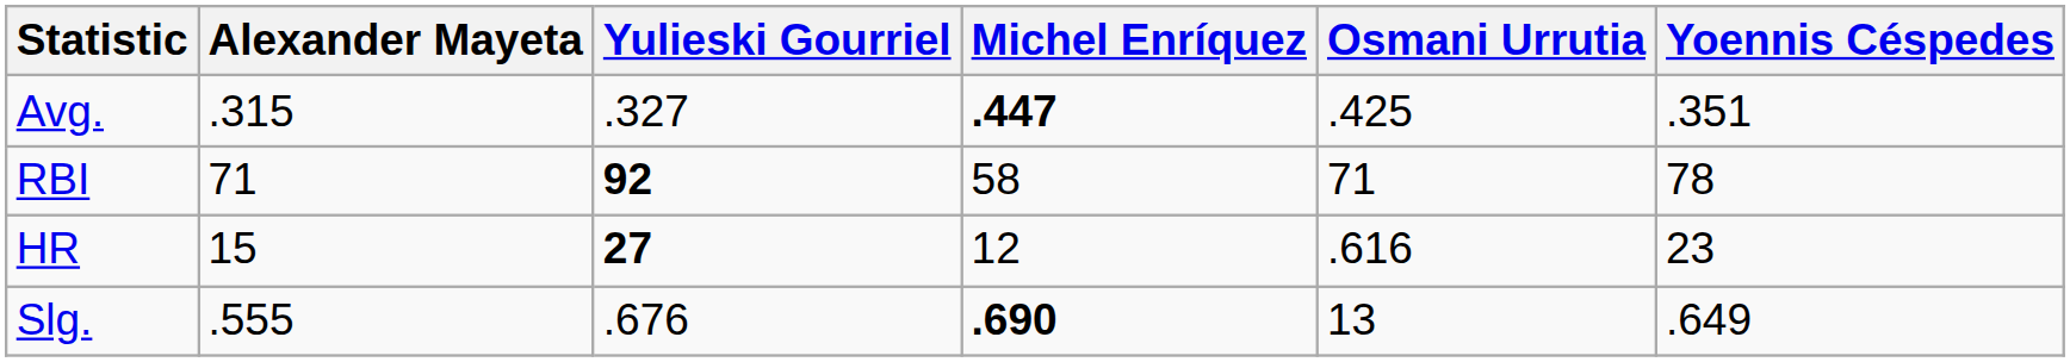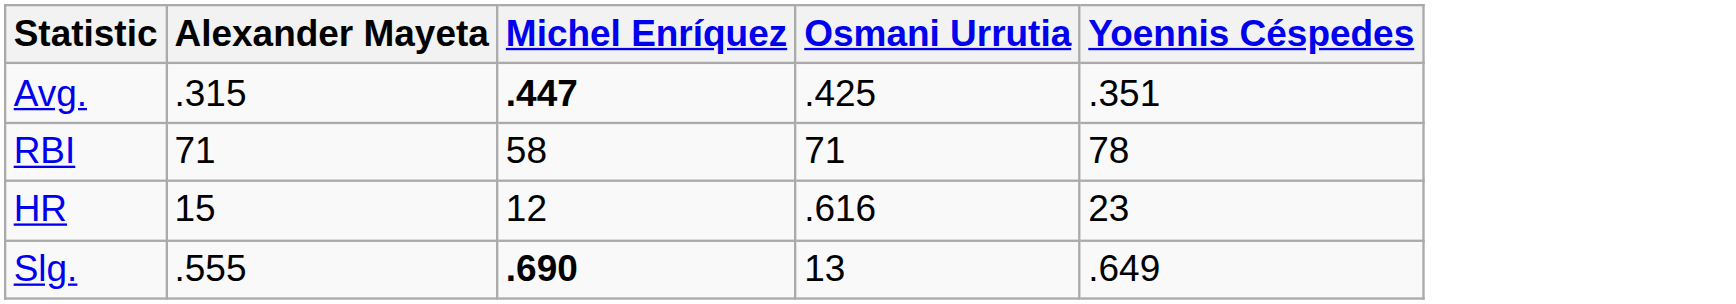 <table class="wikitable">
 <tr>
 <th>Statistic</th>
 <th>Alexander Mayeta</th>
-<th><a href='#'>Yulieski Gourriel</a></th>
 <th><a href='#'>Michel Enríquez</a></th>
 <th><a href='#'>Osmani Urrutia</a></th>
 <th><a href='#'>Yoennis Céspedes</a></th>
 </tr>
 <tr>
 <td><a href='#'>Avg.</a></td>
 <td>.315</td>
-<td>.327</td>
 <td><strong>.447</strong></td>
 <td>.425</td>
 <td>.351</td>
 </tr>
 <tr>
 <td><a href='#'>RBI</a></td>
 <td>71</td>
-<td><strong>92</strong></td>
 <td>58</td>
 <td>71</td>
 <td>78</td>
 </tr>
 <tr>
 <td><a href='#'>HR</a></td>
 <td>15</td>
-<td><strong>27</strong></td>
 <td>12</td>
 <td>.616</td>
 <td>23</td>
 </tr>
 <tr>
 <td><a href='#'>Slg.</a></td>
 <td>.555</td>
-<td>.676</td>
 <td><strong>.690</strong></td>
 <td>13</td>
 <td>.649</td>
 </tr>
 </table>
